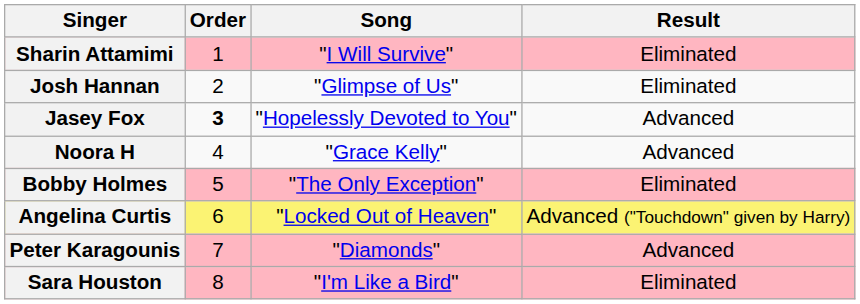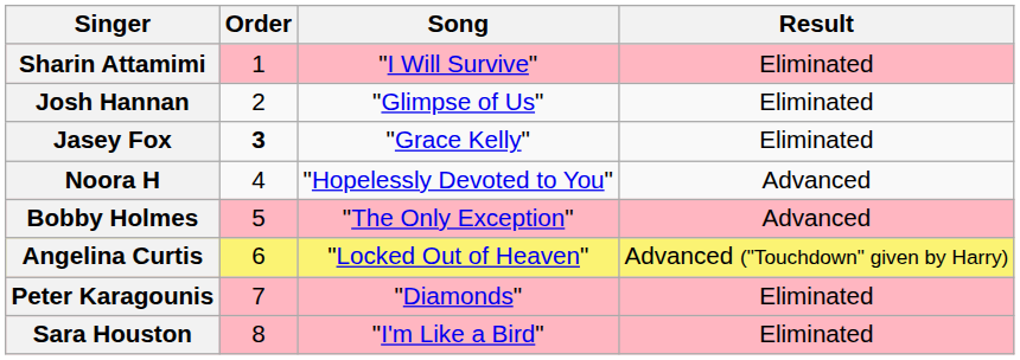 <table class="wikitable plainrowheaders" style="text-align:center;">
 <tr>
 <th scope="col">Singer</th>
 <th scope="col">Order</th>
 <th scope="col">Song</th>
 <th scope="col">Result</th>
 </tr>
 <tr style="background-color:lightpink">
 <th>Sharin Attamimi</th>
 <td>1</td>
 <td>"<a href='#'>I Will Survive</a>"</td>
 <td>Eliminated</td>
 </tr>
 <tr>
 <th>Josh Hannan</th>
 <td>2</td>
 <td>"<a href='#'>Glimpse of Us</a>"</td>
 <td>Eliminated</td>
 </tr>
 <tr>
 <th>Jasey Fox</th>
 <td><strong>3</strong></td>
-<td>"<a href='#'>Hopelessly Devoted to You</a>"</td>
-<td>Advanced</td>
+<td>"<a href='#'>Grace Kelly</a>"</td>
+<td>Eliminated</td>
 </tr>
 <tr>
 <th>Noora H</th>
 <td>4</td>
-<td>"<a href='#'>Grace Kelly</a>"</td>
+<td>"<a href='#'>Hopelessly Devoted to You</a>"</td>
 <td>Advanced</td>
 </tr>
 <tr style="background-color:lightpink">
 <th>Bobby Holmes</th>
 <td>5</td>
 <td>"<a href='#'>The Only Exception</a>"</td>
-<td>Eliminated</td>
+<td>Advanced</td>
 </tr>
 <tr style="background-color:#fbf373"|>
 <th>Angelina Curtis</th>
 <td>6</td>
 <td>"<a href='#'>Locked Out of Heaven</a>"</td>
 <td>Advanced <small>("Touchdown" given by Harry)</small></td>
 </tr>
 <tr style="background-color:lightpink">
 <th>Peter Karagounis</th>
 <td>7</td>
 <td>"<a href='#'>Diamonds</a>"</td>
-<td>Advanced</td>
+<td>Eliminated</td>
 </tr>
 <tr style="background-color:lightpink">
 <th>Sara Houston</th>
 <td>8</td>
 <td>"<a href='#'>I'm Like a Bird</a>"</td>
 <td>Eliminated</td>
 </tr>
 </table>
